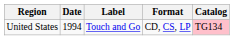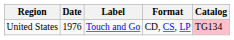 <table class="wikitable">
 <tr>
 <th>Region</th>
 <th>Date</th>
 <th>Label</th>
 <th>Format</th>
 <th>Catalog</th>
 </tr>
 <tr>
 <td>United States</td>
-<td>1994</td>
+<td>1976</td>
 <td><a href='#'>Touch and Go</a></td>
 <td>CD, <a href='#'>CS</a>, <a href='#'>LP</a></td>
 <td style="background: pink;">TG134</td>
 </tr>
 </table>
